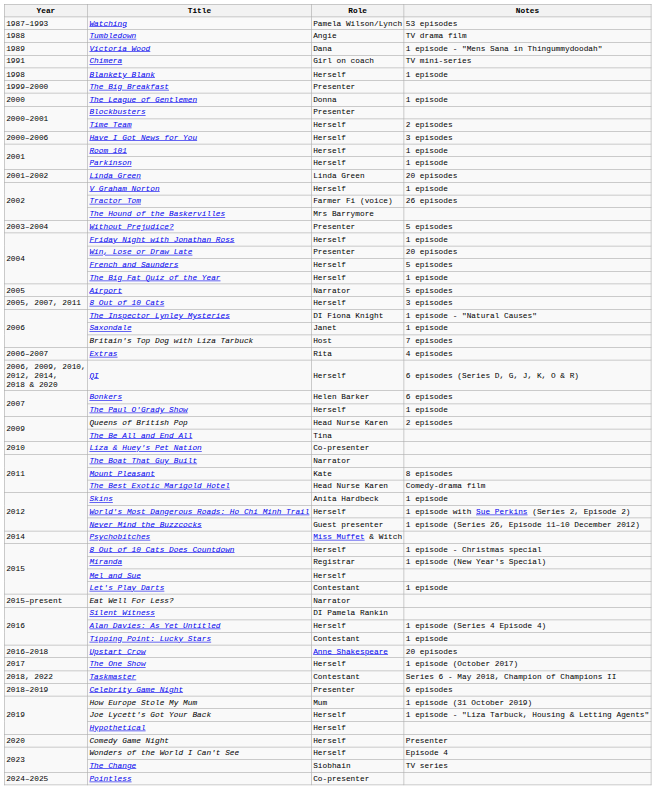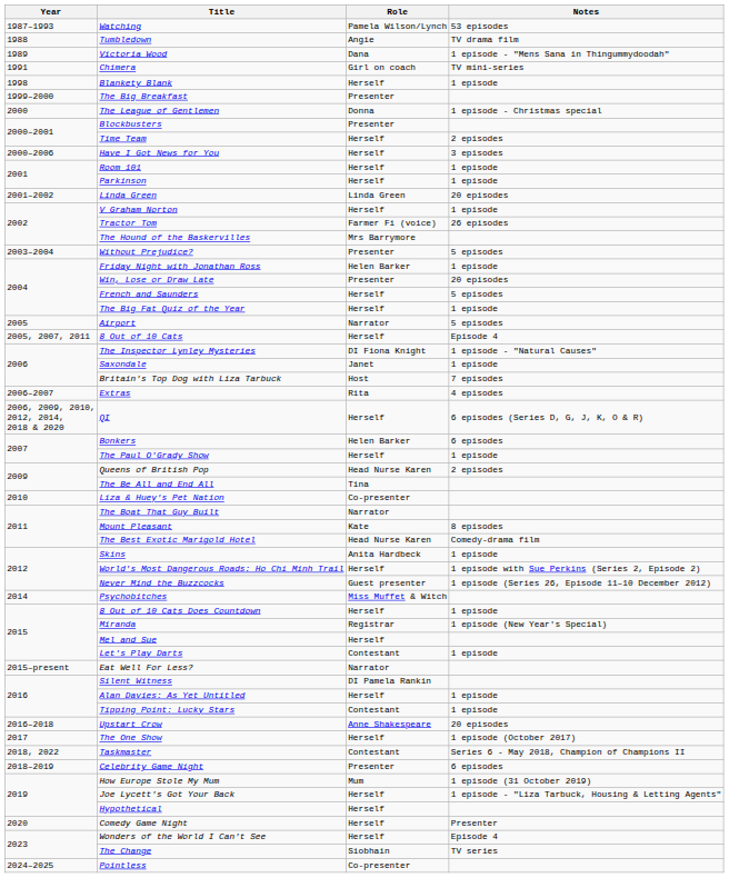 <table class="wikitable">
 <tr>
 <th>Year</th>
 <th>Title</th>
 <th>Role</th>
 <th>Notes</th>
 </tr>
 <tr>
 <td>1987–1993</td>
 <td><a href='#'><em>Watching</em></a></td>
 <td>Pamela Wilson/Lynch</td>
 <td>53 episodes</td>
 </tr>
 <tr>
 <td>1988</td>
 <td><em><a href='#'>Tumbledown</a></em></td>
 <td>Angie</td>
 <td>TV drama film</td>
 </tr>
 <tr>
 <td>1989</td>
 <td><a href='#'><em>Victoria Wood</em></a></td>
 <td>Dana</td>
 <td>1 episode - "Mens Sana in Thingummydoodah"</td>
 </tr>
 <tr>
 <td>1991</td>
 <td><a href='#'><em>Chimera</em></a></td>
 <td>Girl on coach</td>
 <td>TV mini-series</td>
 </tr>
 <tr>
 <td>1998</td>
 <td><em><a href='#'>Blankety Blank</a></em></td>
 <td>Herself</td>
 <td>1 episode</td>
 </tr>
 <tr>
 <td>1999–2000</td>
 <td><em><a href='#'>The Big Breakfast</a></em></td>
 <td>Presenter</td>
 <td></td>
 </tr>
 <tr>
 <td>2000</td>
 <td><em><a href='#'>The League of Gentlemen</a></em></td>
 <td>Donna</td>
-<td>1 episode</td>
+<td>1 episode - Christmas special</td>
 </tr>
 <tr>
 <td rowspan="2">2000–2001</td>
 <td><a href='#'><em>Blockbusters</em></a></td>
 <td>Presenter</td>
 <td></td>
 </tr>
 <tr>
 <td><em><a href='#'>Time Team</a></em></td>
 <td>Herself</td>
 <td>2 episodes</td>
 </tr>
 <tr>
 <td>2000–2006</td>
 <td><em><a href='#'>Have I Got News for You</a></em></td>
 <td>Herself</td>
 <td>3 episodes</td>
 </tr>
 <tr>
 <td rowspan="2">2001</td>
 <td><a href='#'><em>Room 101</em></a></td>
 <td>Herself</td>
 <td>1 episode</td>
 </tr>
 <tr>
 <td><a href='#'><em>Parkinson</em></a></td>
 <td>Herself</td>
 <td>1 episode</td>
 </tr>
 <tr>
 <td>2001–2002</td>
 <td><em><a href='#'>Linda Green</a></em></td>
 <td>Linda Green</td>
 <td>20 episodes</td>
 </tr>
 <tr>
 <td rowspan="3">2002</td>
 <td><em><a href='#'>V Graham Norton</a></em></td>
 <td>Herself</td>
 <td>1 episode</td>
 </tr>
 <tr>
 <td><em><a href='#'>Tractor Tom</a></em></td>
 <td>Farmer Fi (voice)</td>
 <td>26 episodes</td>
 </tr>
 <tr>
 <td><a href='#'><em>The Hound of the Baskervilles</em></a></td>
 <td>Mrs Barrymore</td>
 <td></td>
 </tr>
 <tr>
 <td>2003–2004</td>
 <td><a href='#'><em>Without	Prejudice?</em></a></td>
 <td>Presenter</td>
 <td>5 episodes</td>
 </tr>
 <tr>
 <td rowspan="4">2004</td>
 <td><em><a href='#'>Friday Night with Jonathan Ross</a></em></td>
-<td>Herself</td>
+<td>Helen Barker</td>
 <td>1 episode</td>
 </tr>
 <tr>
 <td><a href='#'><em>Win, Lose or Draw Late</em></a></td>
 <td>Presenter</td>
 <td>20 episodes</td>
 </tr>
 <tr>
 <td><em><a href='#'>French and Saunders</a></em></td>
 <td>Herself</td>
 <td>5 episodes</td>
 </tr>
 <tr>
 <td><em><a href='#'>The Big Fat Quiz of the Year</a></em></td>
 <td>Herself</td>
 <td>1 episode</td>
 </tr>
 <tr>
 <td>2005</td>
 <td><a href='#'><em>Airport</em></a></td>
 <td>Narrator</td>
 <td>5 episodes</td>
 </tr>
 <tr>
 <td>2005, 2007, 2011</td>
 <td><a href='#'><em>8	Out of 10 Cats</em></a></td>
 <td>Herself</td>
-<td>3 episodes</td>
+<td>Episode 4</td>
 </tr>
 <tr>
 <td rowspan="3">2006</td>
 <td><a href='#'><em>The	Inspector Lynley Mysteries</em></a></td>
 <td>DI Fiona Knight</td>
 <td>1 episode - "Natural Causes"</td>
 </tr>
 <tr>
 <td><em><a href='#'>Saxondale</a></em></td>
 <td>Janet</td>
 <td>1 episode</td>
 </tr>
 <tr>
 <td><em>Britain's Top Dog with Liza Tarbuck</em></td>
 <td>Host</td>
 <td>7 episodes</td>
 </tr>
 <tr>
 <td>2006–2007</td>
 <td><a href='#'><em>Extras</em></a></td>
 <td>Rita</td>
 <td>4 episodes</td>
 </tr>
 <tr>
 <td>2006, 2009, 2010, <br>2012, 2014,<br> 2018 & 2020</td>
 <td><em><a href='#'>QI</a></em></td>
 <td>Herself</td>
 <td>6 episodes (Series D, G, J, K, O & R)</td>
 </tr>
 <tr>
 <td rowspan="2">2007</td>
 <td><a href='#'><em>Bonkers</em></a></td>
 <td>Helen Barker</td>
 <td>6 episodes</td>
 </tr>
 <tr>
 <td><em><a href='#'>The Paul O'Grady Show</a></em></td>
 <td>Herself</td>
 <td>1 episode</td>
 </tr>
 <tr>
 <td rowspan="2">2009</td>
 <td><em>Queens of British Pop</em></td>
 <td>Head Nurse Karen</td>
 <td>2 episodes</td>
 </tr>
 <tr>
 <td><em><a href='#'>The Be All and End All</a></em></td>
 <td>Tina</td>
 <td></td>
 </tr>
 <tr>
 <td>2010</td>
 <td><em><a href='#'>Liza & Huey's Pet Nation</a></em></td>
 <td>Co-presenter</td>
 <td></td>
 </tr>
 <tr>
 <td rowspan="3">2011</td>
 <td><a href='#'><em>The Boat That Guy Built</em></a></td>
 <td>Narrator</td>
 <td></td>
 </tr>
 <tr>
 <td><a href='#'><em>Mount Pleasant</em></a></td>
 <td>Kate</td>
 <td>8 episodes</td>
 </tr>
 <tr>
 <td><em><a href='#'>The Best Exotic Marigold Hotel</a></em></td>
 <td>Head Nurse Karen</td>
 <td>Comedy-drama film</td>
 </tr>
 <tr>
 <td rowspan="3">2012</td>
 <td><a href='#'><em>Skins</em></a></td>
 <td>Anita Hardbeck</td>
 <td>1 episode</td>
 </tr>
 <tr>
 <td><em><a href='#'>World's Most Dangerous Roads: Ho Chi Minh Trail</a></em></td>
 <td>Herself</td>
 <td>1 episode with <a href='#'>Sue Perkins</a> (Series 2, Episode 2)</td>
 </tr>
 <tr>
 <td><em><a href='#'>Never Mind the Buzzcocks</a></em></td>
 <td>Guest presenter</td>
 <td>1 episode (Series 26, Episode 11–10 December 2012)</td>
 </tr>
 <tr>
 <td>2014</td>
 <td><em><a href='#'>Psychobitches</a></em></td>
 <td><a href='#'>Miss Muffet</a> & Witch</td>
 <td></td>
 </tr>
 <tr>
 <td rowspan="4">2015</td>
 <td><em><a href='#'>8 Out of 10 Cats Does Countdown</a></em></td>
 <td>Herself</td>
-<td>1 episode - Christmas special</td>
+<td>1 episode</td>
 </tr>
 <tr>
 <td><a href='#'><em>Miranda</em></a></td>
 <td>Registrar</td>
 <td>1 episode (New Year's Special)</td>
 </tr>
 <tr>
 <td><a href='#'><em>Mel and Sue</em></a></td>
 <td>Herself</td>
 <td></td>
 </tr>
 <tr>
 <td><em><a href='#'>Let's Play Darts</a></em></td>
 <td>Contestant</td>
 <td>1 episode</td>
 </tr>
 <tr>
 <td>2015–present</td>
 <td><em>Eat Well For Less?</em></td>
 <td>Narrator</td>
 <td></td>
 </tr>
 <tr>
 <td rowspan="3">2016</td>
 <td><em><a href='#'>Silent Witness</a></em></td>
 <td>DI Pamela Rankin</td>
 <td></td>
 </tr>
 <tr>
 <td><em><a href='#'>Alan Davies: As Yet Untitled</a></em></td>
 <td>Herself</td>
-<td>1 episode (Series 4 Episode 4)</td>
+<td>1 episode</td>
 </tr>
 <tr>
 <td><em><a href='#'>Tipping Point: Lucky Stars</a></em></td>
 <td>Contestant</td>
 <td>1 episode</td>
 </tr>
 <tr>
 <td>2016–2018</td>
 <td><em><a href='#'>Upstart Crow</a></em></td>
 <td><a href='#'>Anne Shakespeare</a></td>
 <td>20 episodes</td>
 </tr>
 <tr>
 <td>2017</td>
 <td><em><a href='#'>The One Show</a></em></td>
 <td>Herself</td>
 <td>1 episode (October 2017)</td>
 </tr>
 <tr>
 <td>2018, 2022</td>
 <td><a href='#'><em>Taskmaster</em></a></td>
 <td>Contestant</td>
 <td>Series 6 - May 2018, Champion of Champions II</td>
 </tr>
 <tr>
 <td>2018–2019</td>
 <td><a href='#'><em>Celebrity Game Night</em></a></td>
 <td>Presenter</td>
 <td>6 episodes</td>
 </tr>
 <tr>
 <td rowspan="3">2019</td>
 <td><em>How Europe Stole My Mum</em></td>
 <td>Mum</td>
 <td>1 episode (31 October 2019)</td>
 </tr>
 <tr>
 <td><em>Joe Lycett's Got Your Back</em></td>
 <td>Herself</td>
 <td>1 episode - "Liza Tarbuck, Housing & Letting Agents"</td>
 </tr>
 <tr>
 <td><em><a href='#'>Hypothetical</a></em></td>
 <td>Herself</td>
 <td></td>
 </tr>
 <tr>
 <td>2020</td>
 <td><em>Comedy Game Night</em></td>
 <td>Herself</td>
 <td>Presenter</td>
 </tr>
 <tr>
 <td rowspan="2">2023</td>
 <td><em>Wonders of the World I Can't See</em></td>
 <td>Herself</td>
 <td>Episode 4</td>
 </tr>
 <tr>
 <td><em><a href='#'>The Change</a></em></td>
 <td>Siobhain</td>
 <td>TV series</td>
 </tr>
 <tr>
 <td>2024–2025</td>
 <td><em><a href='#'>Pointless</a></em></td>
 <td>Co-presenter</td>
 <td></td>
 </tr>
 </table>
